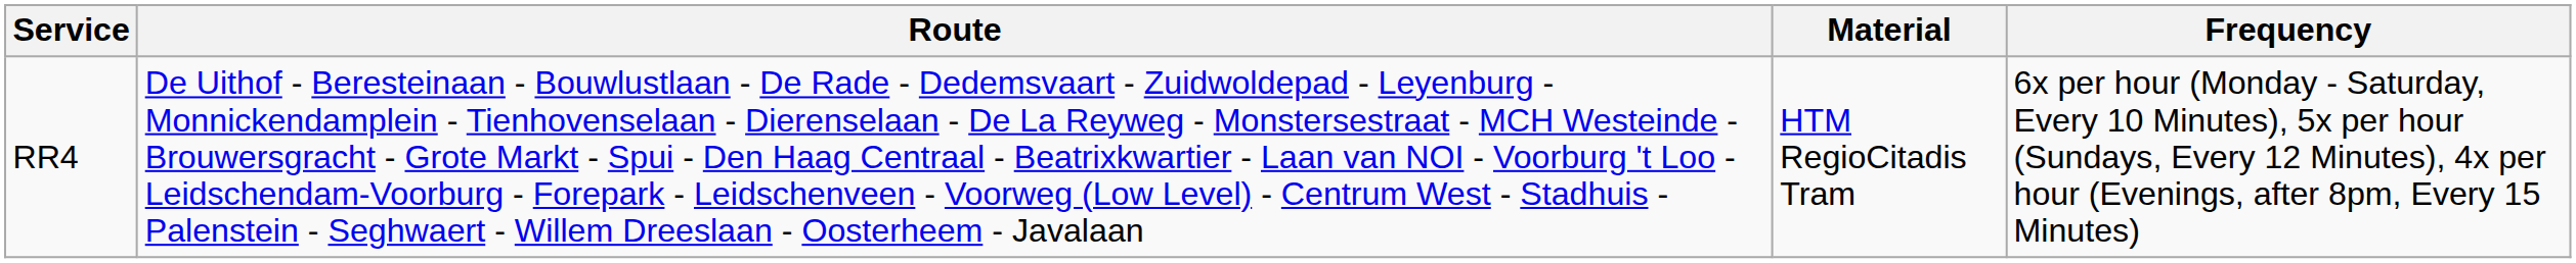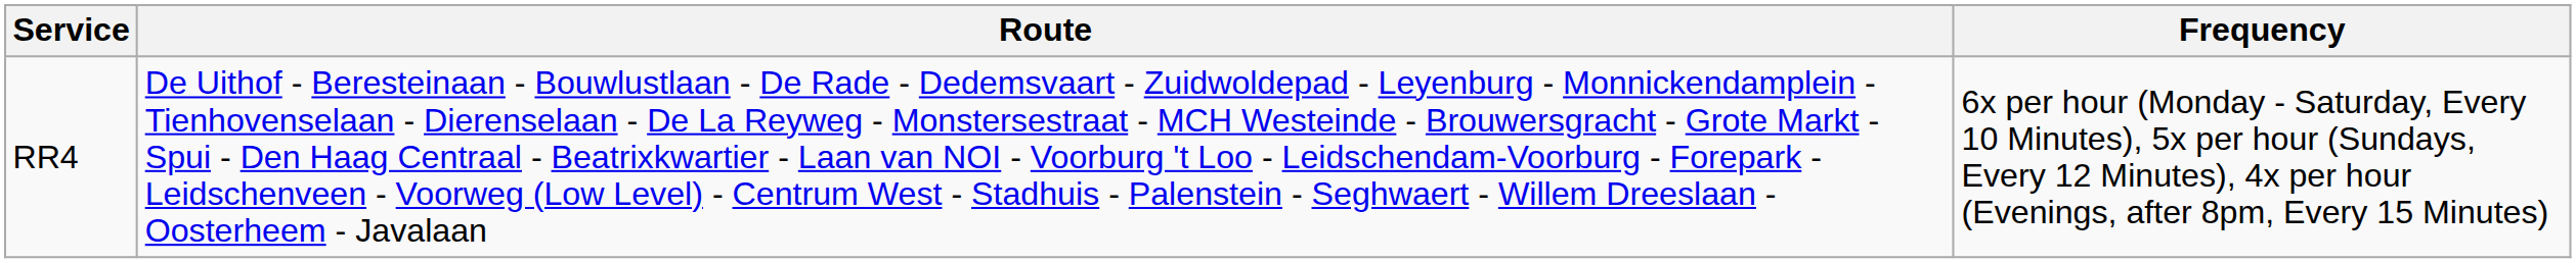 <table class="wikitable vatop">
 <tr>
 <th>Service</th>
 <th>Route</th>
-<th>Material</th>
 <th>Frequency</th>
 </tr>
 <tr>
 <td>RR4</td>
 <td><a href='#'>De Uithof</a> - <a href='#'>Beresteinaan</a> - <a href='#'>Bouwlustlaan</a> - <a href='#'>De Rade</a> - <a href='#'>Dedemsvaart</a> - <a href='#'>Zuidwoldepad</a> - <a href='#'>Leyenburg</a> - <a href='#'>Monnickendamplein</a> - <a href='#'>Tienhovenselaan</a> - <a href='#'>Dierenselaan</a> - <a href='#'>De La Reyweg</a> - <a href='#'>Monstersestraat</a> - <a href='#'>MCH Westeinde</a> - <a href='#'>Brouwersgracht</a> - <a href='#'>Grote Markt</a> - <a href='#'>Spui</a> - <a href='#'>Den Haag Centraal</a> - <a href='#'>Beatrixkwartier</a> - <a href='#'>Laan van NOI</a> - <a href='#'>Voorburg 't Loo</a> - <a href='#'>Leidschendam-Voorburg</a> - <a href='#'>Forepark</a> - <a href='#'>Leidschenveen</a> - <a href='#'>Voorweg (Low Level)</a> - <a href='#'>Centrum West</a> - <a href='#'>Stadhuis</a> - <a href='#'>Palenstein</a> - <a href='#'>Seghwaert</a> - <a href='#'>Willem Dreeslaan</a> - <a href='#'>Oosterheem</a> - Javalaan</td>
-<td><a href='#'>HTM</a> RegioCitadis Tram</td>
 <td>6x per hour (Monday - Saturday, Every 10 Minutes), 5x per hour (Sundays, Every 12 Minutes), 4x per hour (Evenings, after 8pm, Every 15 Minutes)</td>
 </tr>
 </table>
